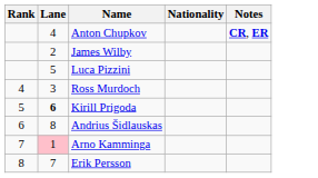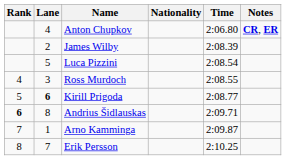 <table class="wikitable sortable" style="text-align:center">
 <tr>
 <th>Rank</th>
 <th>Lane</th>
 <th>Name</th>
 <th>Nationality</th>
+<th>Time</th>
 <th>Notes</th>
 </tr>
 <tr>
 <td></td>
 <td>4</td>
 <td align=left><a href='#'>Anton Chupkov</a></td>
 <td align=left></td>
+<td>2:06.80</td>
 <td><strong><a href='#'>CR</a></strong>, <strong><a href='#'>ER</a></strong></td>
 </tr>
 <tr>
 <td></td>
 <td>2</td>
 <td align=left><a href='#'>James Wilby</a></td>
 <td align=left></td>
+<td>2:08.39</td>
 <td></td>
 </tr>
 <tr>
 <td></td>
 <td>5</td>
 <td align=left><a href='#'>Luca Pizzini</a></td>
 <td align=left></td>
+<td>2:08.54</td>
 <td></td>
 </tr>
 <tr>
 <td>4</td>
 <td>3</td>
 <td align=left><a href='#'>Ross Murdoch</a></td>
 <td align=left></td>
+<td>2:08.55</td>
 <td></td>
 </tr>
 <tr>
 <td>5</td>
 <td><strong>6</strong></td>
 <td align=left><a href='#'>Kirill Prigoda</a></td>
 <td align=left></td>
+<td>2:08.77</td>
 <td></td>
 </tr>
 <tr>
-<td>6</td>
+<td><strong>6</strong></td>
 <td>8</td>
 <td align=left><a href='#'>Andrius Šidlauskas</a></td>
 <td align=left></td>
+<td>2:09.71</td>
 <td></td>
 </tr>
 <tr>
 <td>7</td>
-<td style="background: pink;">1</td>
+<td>1</td>
 <td align=left><a href='#'>Arno Kamminga</a></td>
 <td align=left></td>
+<td>2:09.87</td>
 <td></td>
 </tr>
 <tr>
 <td>8</td>
 <td>7</td>
 <td align=left><a href='#'>Erik Persson</a></td>
 <td align=left></td>
+<td>2:10.25</td>
 <td></td>
 </tr>
 </table>
